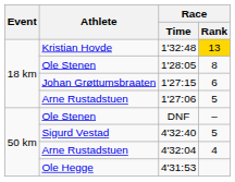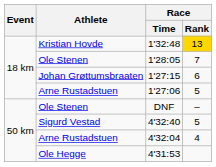 <table class="wikitable" border="1" style="font-size:90%">
 <tr>
 <th rowspan=2>Event</th>
 <th rowspan=2>Athlete</th>
 <th colspan=2>Race</th>
 </tr>
 <tr>
 <th>Time</th>
 <th>Rank</th>
 </tr>
 <tr>
 <td rowspan=4>18 km</td>
 <td><a href='#'>Kristian Hovde</a></td>
 <td align=center>1'32:48</td>
 <td align=center style="background: gold;">13</td>
 </tr>
 <tr>
 <td><a href='#'>Ole Stenen</a></td>
 <td align=center>1'28:05</td>
-<td align=center>8</td>
+<td align=center>7</td>
 </tr>
 <tr>
 <td><a href='#'>Johan Grøttumsbraaten</a></td>
 <td align=center>1'27:15</td>
 <td align=center>6</td>
 </tr>
 <tr>
 <td><a href='#'>Arne Rustadstuen</a></td>
 <td align=center>1'27:06</td>
 <td align=center>5</td>
 </tr>
 <tr>
 <td rowspan=4>50 km</td>
 <td><a href='#'>Ole Stenen</a></td>
 <td align=center>DNF</td>
 <td align=center>–</td>
 </tr>
 <tr>
 <td><a href='#'>Sigurd Vestad</a></td>
 <td align=center>4'32:40</td>
 <td align=center>5</td>
 </tr>
 <tr>
 <td><a href='#'>Arne Rustadstuen</a></td>
 <td align=center>4'32:04</td>
 <td align=center>4</td>
 </tr>
 <tr>
 <td><a href='#'>Ole Hegge</a></td>
 <td align=center>4'31:53</td>
 <td align=center></td>
 </tr>
 </table>
